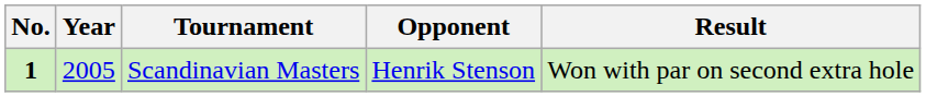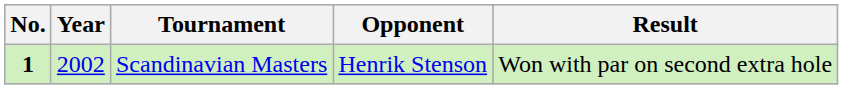 <table class="wikitable" style="font-size:95%;">
 <tr>
 <th>No.</th>
 <th>Year</th>
 <th>Tournament</th>
 <th>Opponent</th>
 <th>Result</th>
 </tr>
 <tr style="background:#D0F0C0;">
 <td align=center><strong>1</strong></td>
-<td><a href='#'>2005</a></td>
+<td><a href='#'>2002</a></td>
 <td><a href='#'>Scandinavian Masters</a></td>
 <td> <a href='#'>Henrik Stenson</a></td>
 <td>Won with par on second extra hole</td>
 </tr>
 </table>
